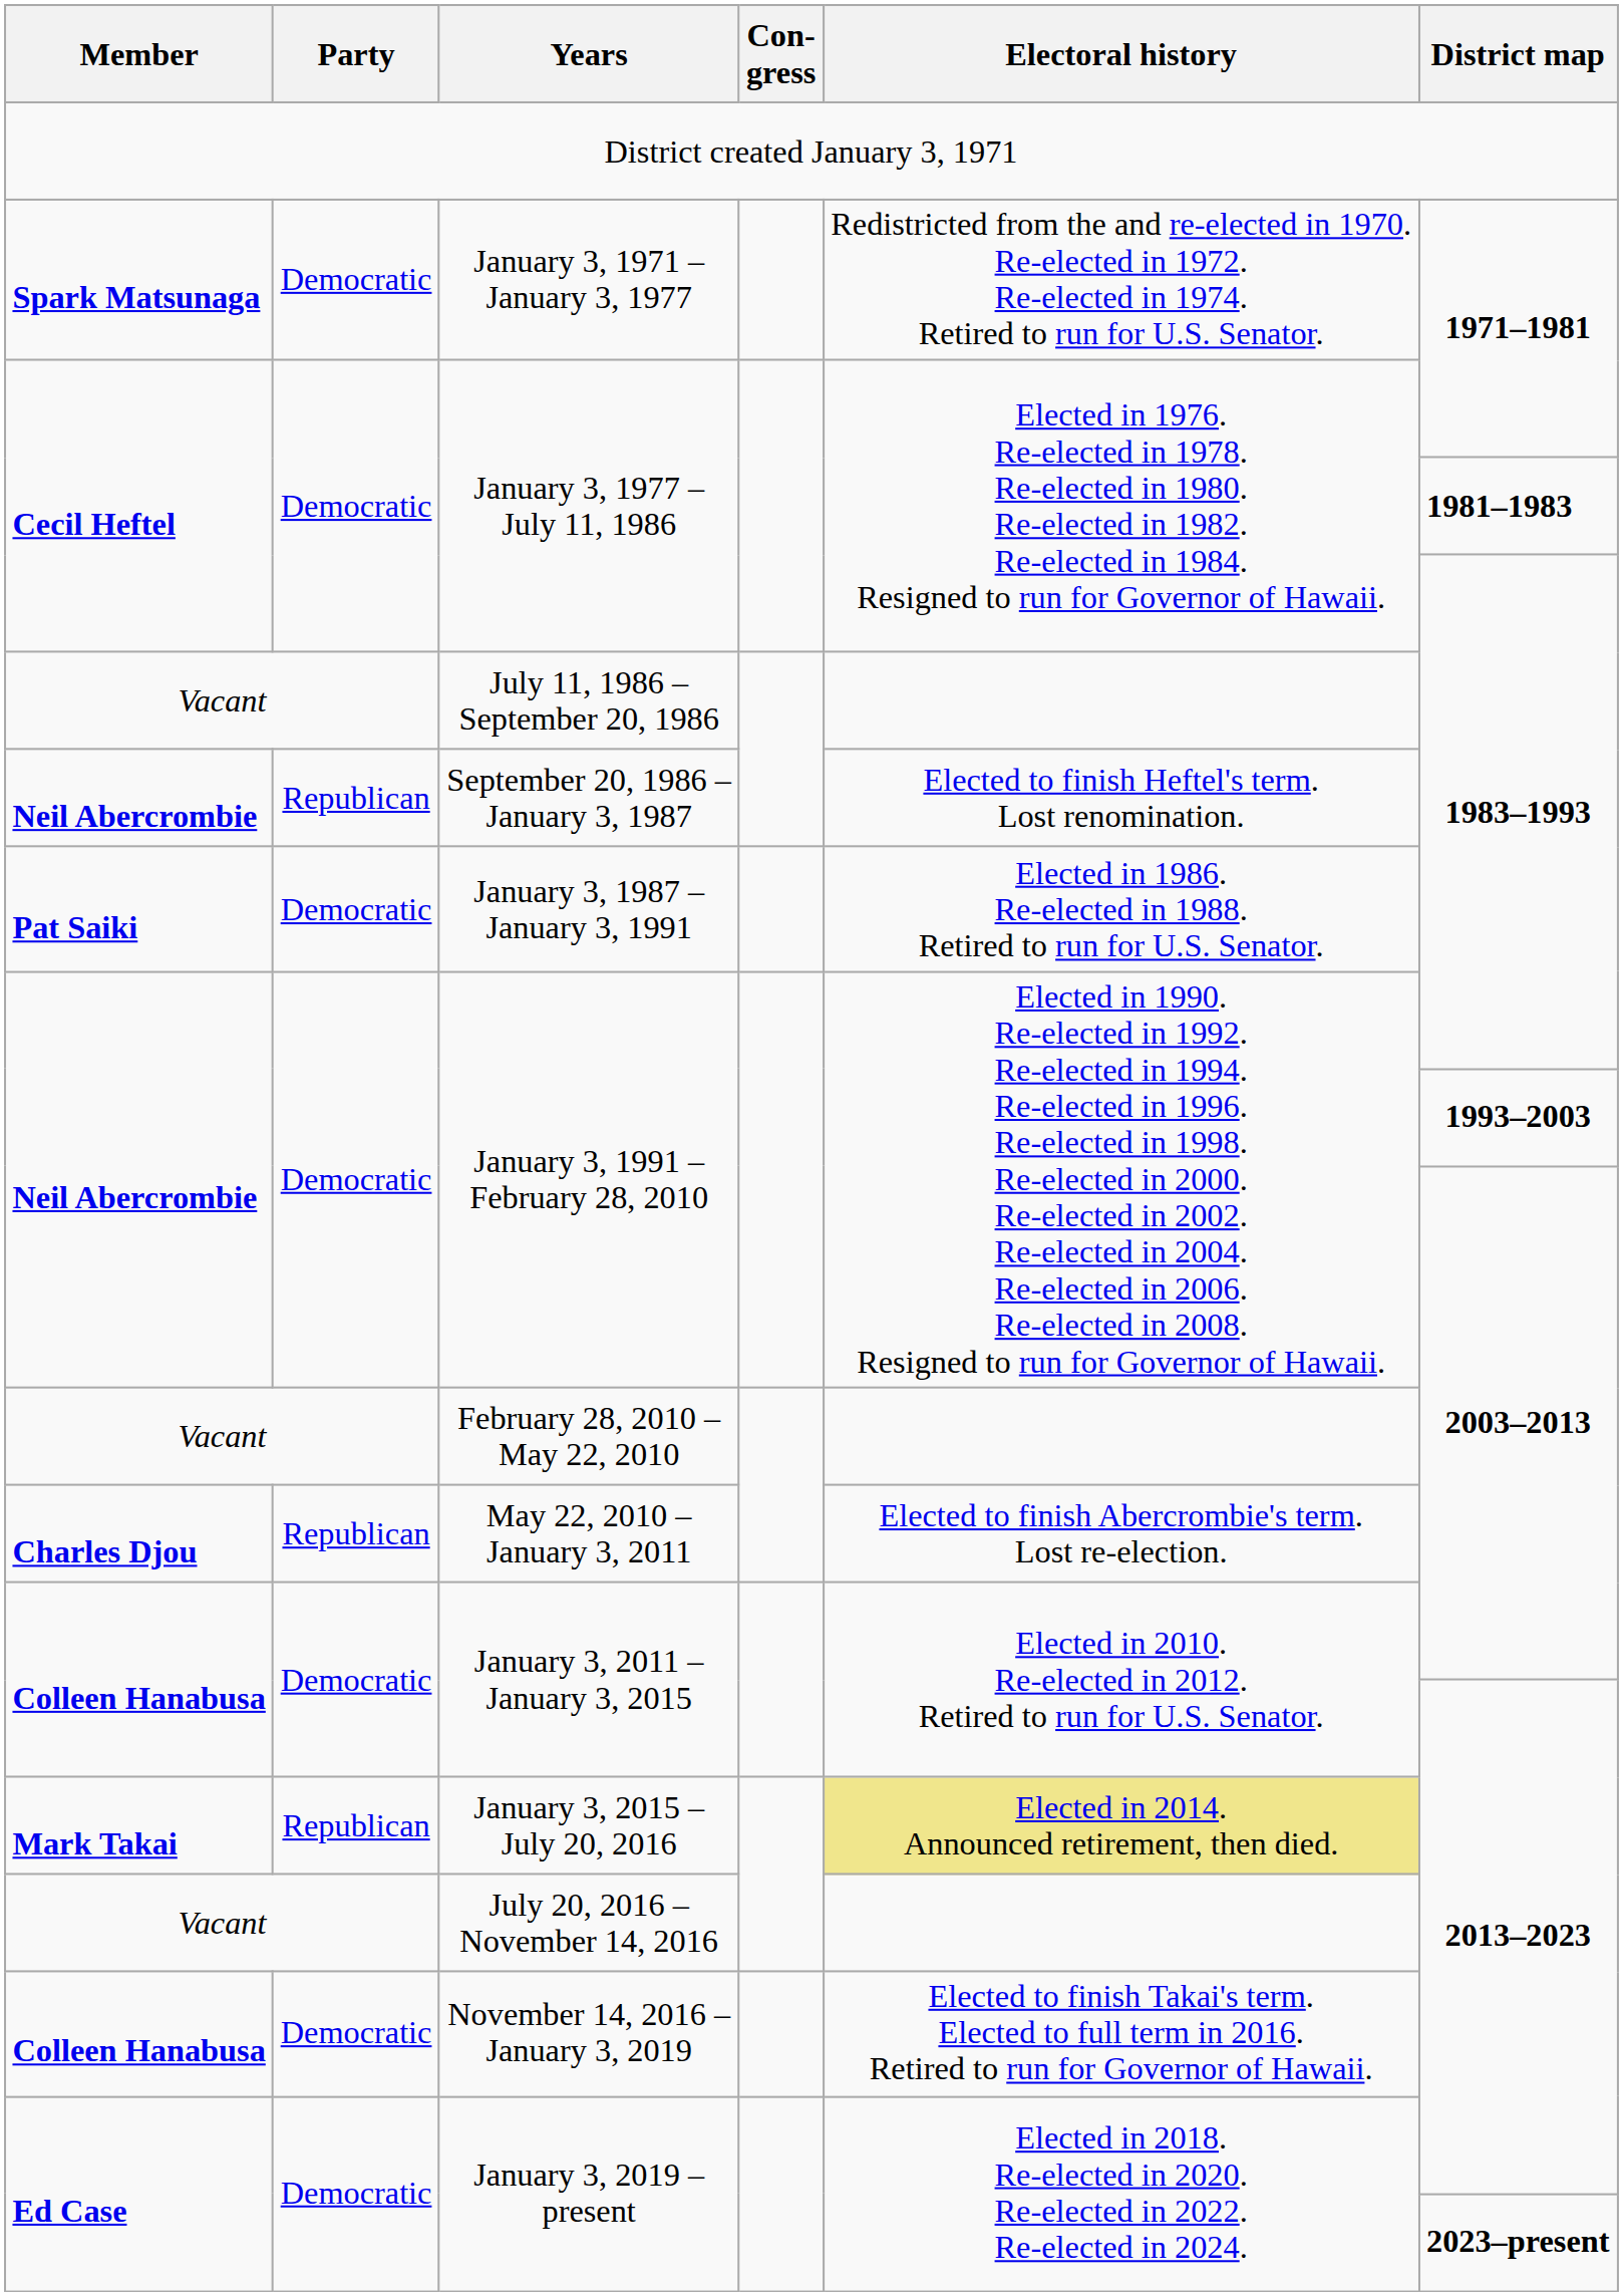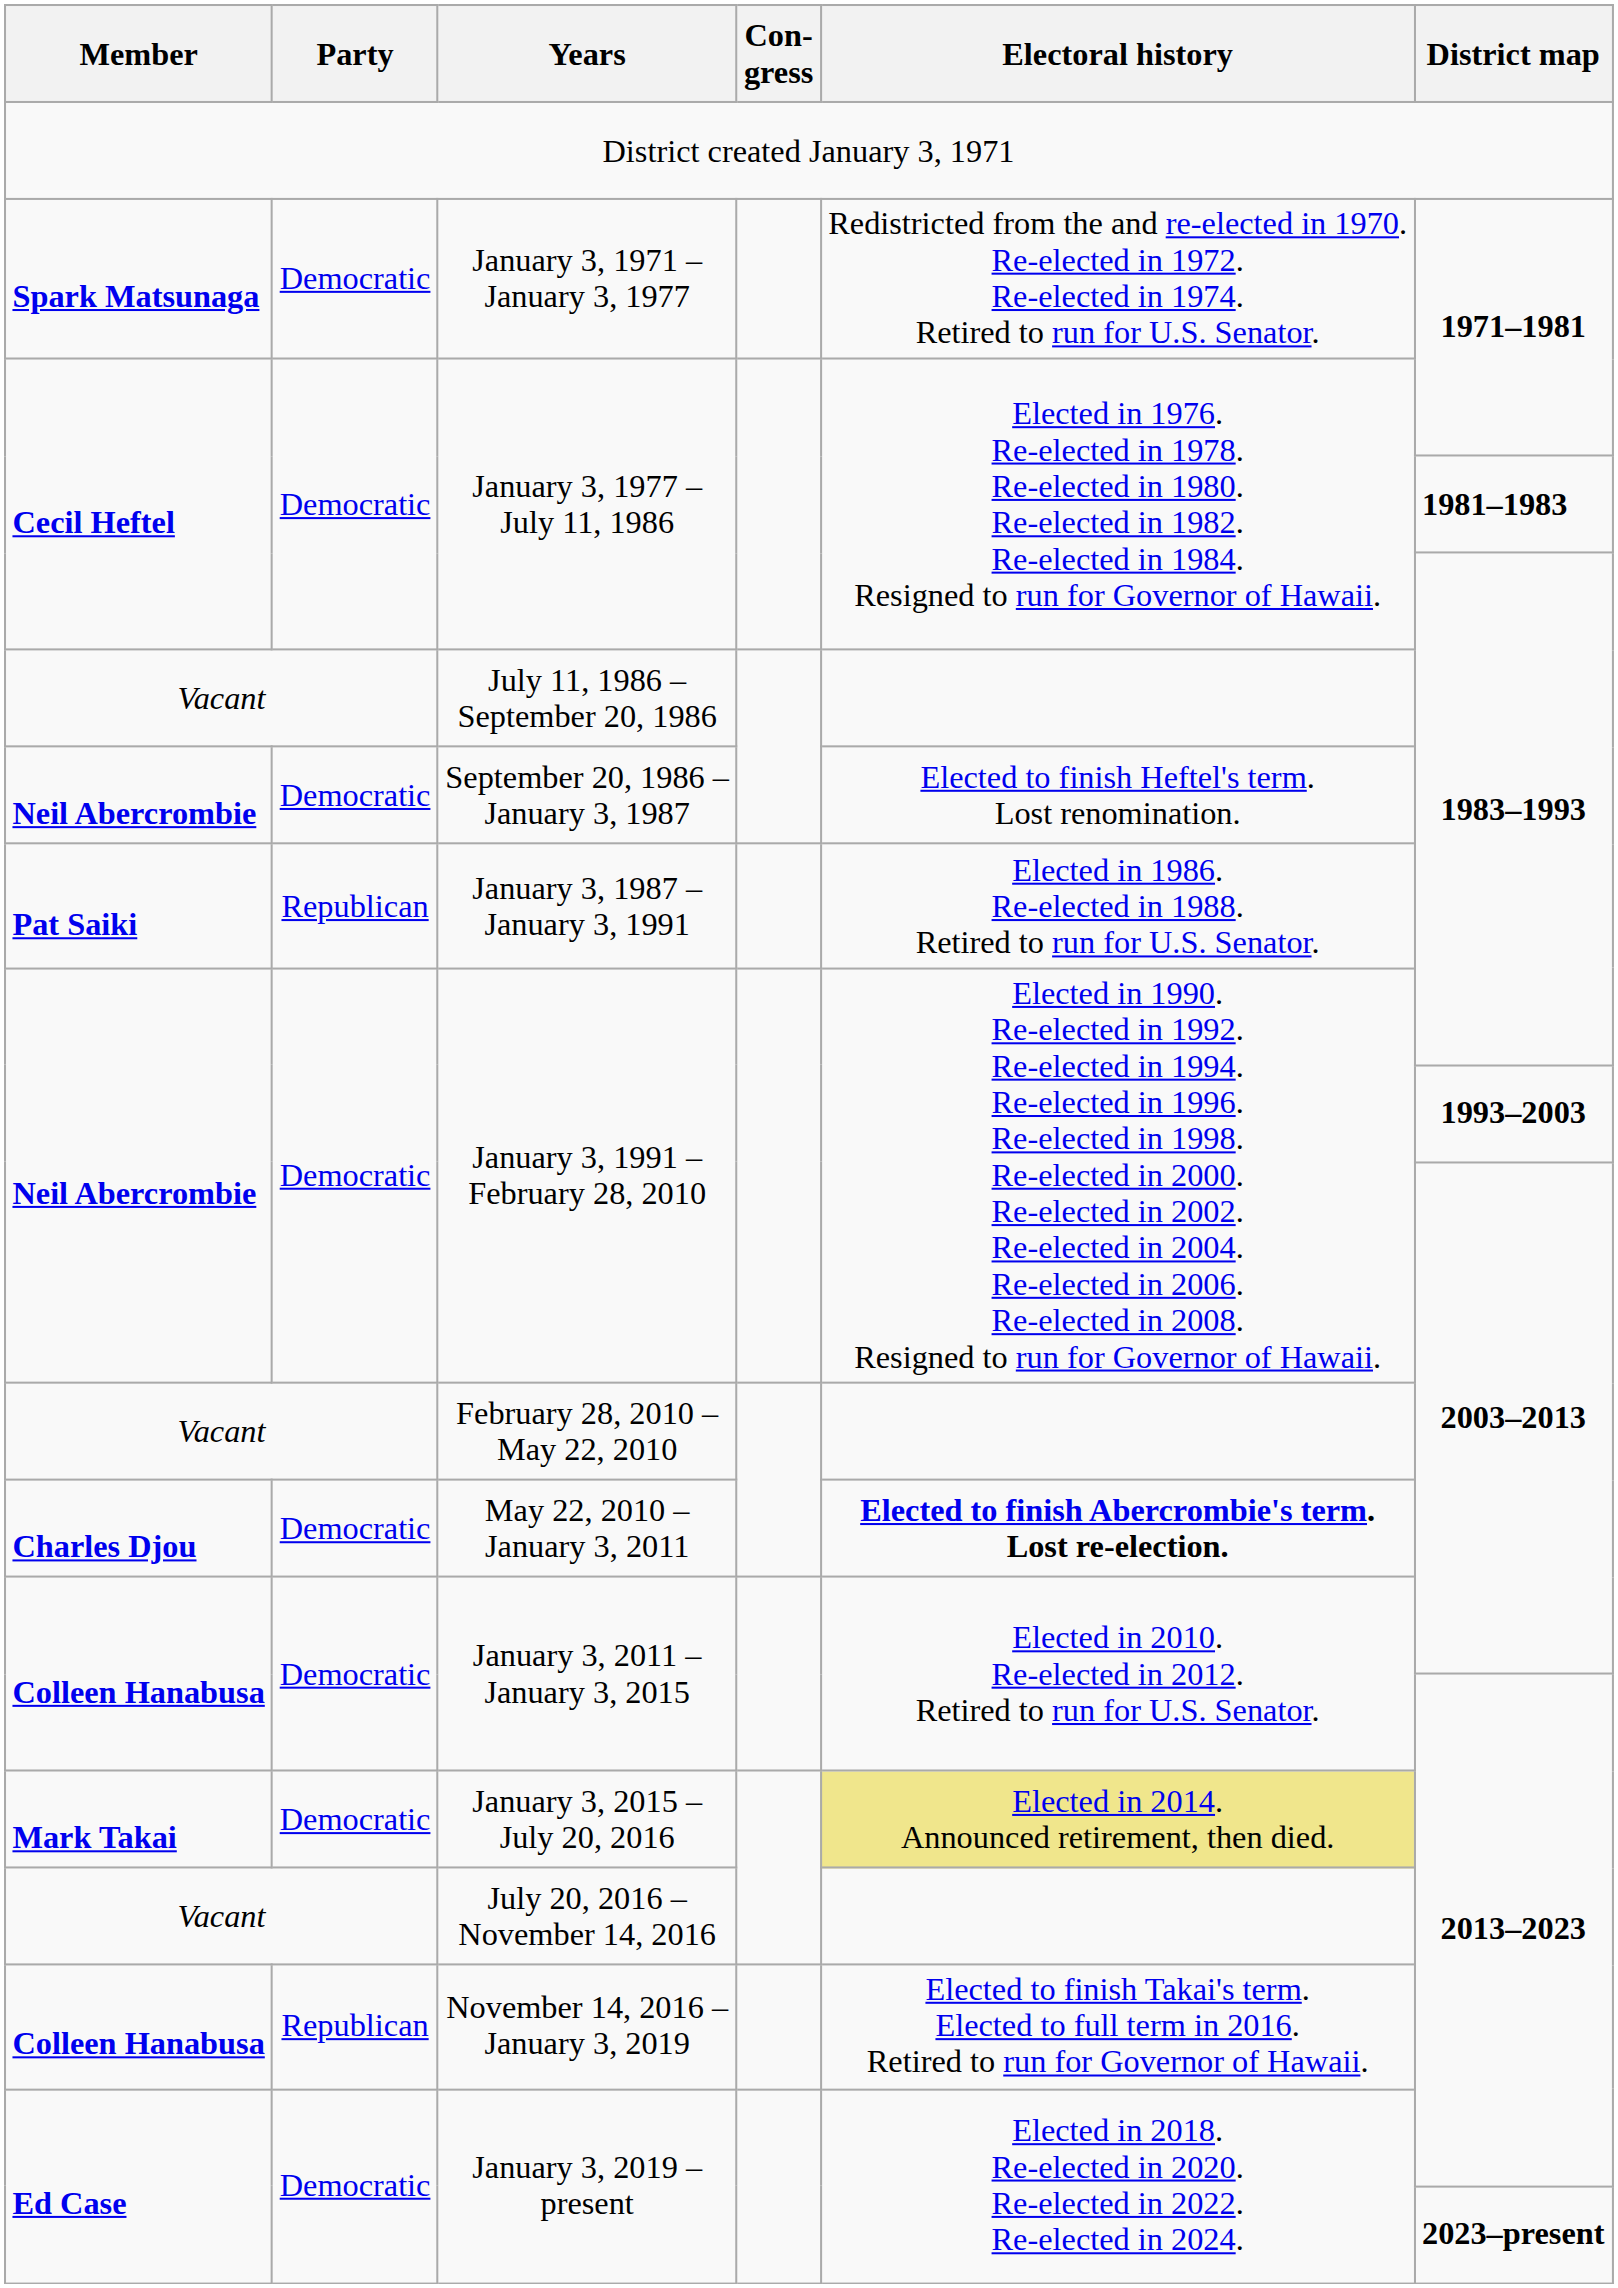 <table class=wikitable style="text-align: center">
 <tr style="height:3em">
 <th>Member</th>
 <th>Party</th>
 <th>Years</th>
 <th>Con-<br>gress</th>
 <th>Electoral history</th>
 <th>District map</th>
 </tr>
 <tr style="height:3em">
 <td colspan=6>District created January 3, 1971</td>
 </tr>
 <tr style="height:3em">
 <td align=left><br><strong><a href='#'>Spark Matsunaga</a></strong><br></td>
 <td><a href='#'>Democratic</a></td>
 <td nowrap>January 3, 1971 –<br>January 3, 1977</td>
 <td></td>
 <td>Redistricted from the  and <a href='#'>re-elected in 1970</a>.<br><a href='#'>Re-elected in 1972</a>.<br><a href='#'>Re-elected in 1974</a>.<br>Retired to <a href='#'>run for U.S. Senator</a>.</td>
 <td rowspan=2><strong>1971–1981</strong><br></td>
 </tr>
 <tr style="height:3em">
 <td rowspan=3 align=left><br><strong><a href='#'>Cecil Heftel</a></strong><br></td>
 <td rowspan=3 ><a href='#'>Democratic</a></td>
 <td rowspan=3 nowrap>January 3, 1977 –<br>July 11, 1986</td>
 <td rowspan=3></td>
 <td rowspan=3><a href='#'>Elected in 1976</a>.<br><a href='#'>Re-elected in 1978</a>.<br><a href='#'>Re-elected in 1980</a>.<br><a href='#'>Re-elected in 1982</a>.<br><a href='#'>Re-elected in 1984</a>.<br>Resigned to <a href='#'>run for Governor of Hawaii</a>.</td>
 </tr>
 <tr style="height:3em">
 <td align=left><strong>1981–1983</strong><br></td>
 </tr>
 <tr style="height:3em">
 <td rowspan=5><strong>1983–1993</strong><br></td>
 </tr>
 <tr style="height:3em">
 <td colspan=2><em>Vacant</em></td>
 <td nowrap>July 11, 1986 –<br>September 20, 1986</td>
 <td rowspan=2></td>
 </tr>
 <tr style="height:3em">
 <td align=left><br><strong><a href='#'>Neil Abercrombie</a></strong><br></td>
-<td><a href='#'>Republican</a></td>
+<td><a href='#'>Democratic</a></td>
 <td nowrap>September 20, 1986 –<br>January 3, 1987</td>
 <td><a href='#'>Elected to finish Heftel's term</a>.<br>Lost renomination.</td>
 </tr>
 <tr style="height:3em">
 <td align=left><br><strong><a href='#'>Pat Saiki</a></strong><br></td>
-<td><a href='#'>Democratic</a></td>
+<td><a href='#'>Republican</a></td>
 <td nowrap>January 3, 1987 –<br>January 3, 1991</td>
 <td></td>
 <td><a href='#'>Elected in 1986</a>.<br><a href='#'>Re-elected in 1988</a>.<br>Retired to <a href='#'>run for U.S. Senator</a>.</td>
 </tr>
 <tr style="height:3em">
 <td rowspan=3 align=left><br><strong><a href='#'>Neil Abercrombie</a></strong><br></td>
 <td rowspan=3 ><a href='#'>Democratic</a></td>
 <td rowspan=3 nowrap>January 3, 1991 –<br>February 28, 2010</td>
 <td rowspan=3></td>
 <td rowspan=3><a href='#'>Elected in 1990</a>.<br><a href='#'>Re-elected in 1992</a>.<br><a href='#'>Re-elected in 1994</a>.<br><a href='#'>Re-elected in 1996</a>.<br><a href='#'>Re-elected in 1998</a>.<br><a href='#'>Re-elected in 2000</a>.<br><a href='#'>Re-elected in 2002</a>.<br><a href='#'>Re-elected in 2004</a>.<br><a href='#'>Re-elected in 2006</a>.<br><a href='#'>Re-elected in 2008</a>.<br>Resigned to <a href='#'>run for Governor of Hawaii</a>.</td>
 </tr>
 <tr style="height:3em">
 <td><strong>1993–2003</strong><br></td>
 </tr>
 <tr style="height:3em">
 <td rowspan=4><strong>2003–2013</strong><br></td>
 </tr>
 <tr style="height:3em">
 <td colspan=2><em>Vacant</em></td>
 <td nowrap>February 28, 2010 –<br>May 22, 2010</td>
 <td rowspan=2></td>
 </tr>
 <tr style="height:3em">
 <td align=left><br><strong><a href='#'>Charles Djou</a></strong><br></td>
-<td><a href='#'>Republican</a></td>
+<td><a href='#'>Democratic</a></td>
 <td nowrap>May 22, 2010 –<br>January 3, 2011</td>
-<td><a href='#'>Elected to finish Abercrombie's term</a>.<br>Lost re-election.</td>
+<td><strong><a href='#'>Elected to finish Abercrombie's term</a>.<br>Lost re-election.</strong></td>
 </tr>
 <tr style="height:3em">
 <td rowspan=2 align=left><br><strong><a href='#'>Colleen Hanabusa</a></strong><br></td>
 <td rowspan=2 ><a href='#'>Democratic</a></td>
 <td rowspan=2 nowrap>January 3, 2011 –<br>January 3, 2015</td>
 <td rowspan=2></td>
 <td rowspan=2><a href='#'>Elected in 2010</a>.<br><a href='#'>Re-elected in 2012</a>.<br>Retired to <a href='#'>run for U.S. Senator</a>.</td>
 </tr>
 <tr style="height:3em">
 <td rowspan=5><strong>2013–2023</strong><br></td>
 </tr>
 <tr style="height:3em">
 <td align=left><br><strong><a href='#'>Mark Takai</a></strong><br></td>
-<td><a href='#'>Republican</a></td>
+<td><a href='#'>Democratic</a></td>
 <td nowrap>January 3, 2015 –<br>July 20, 2016</td>
 <td rowspan=2></td>
 <td style="background: khaki;"><a href='#'>Elected in 2014</a>.<br>Announced retirement, then died.</td>
 </tr>
 <tr style="height:3em">
 <td colspan=2><em>Vacant</em></td>
 <td nowrap>July 20, 2016 –<br>November 14, 2016</td>
 </tr>
 <tr style="height:3em">
 <td align=left><br><strong><a href='#'>Colleen Hanabusa</a></strong><br></td>
-<td><a href='#'>Democratic</a></td>
+<td><a href='#'>Republican</a></td>
 <td nowrap>November 14, 2016 –<br>January 3, 2019</td>
 <td></td>
 <td><a href='#'>Elected to finish Takai's term</a>.<br><a href='#'>Elected to full term in 2016</a>.<br>Retired to <a href='#'>run for Governor of Hawaii</a>.</td>
 </tr>
 <tr style="height:3em">
 <td rowspan=2 align=left><br><strong><a href='#'>Ed Case</a></strong><br></td>
 <td rowspan=2 ><a href='#'>Democratic</a></td>
 <td rowspan=2 nowrap>January 3, 2019 –<br>present</td>
 <td rowspan=2></td>
 <td rowspan=2><a href='#'>Elected in 2018</a>.<br><a href='#'>Re-elected in 2020</a>.<br><a href='#'>Re-elected in 2022</a>.<br><a href='#'>Re-elected in 2024</a>.</td>
 </tr>
 <tr style="height:3em">
 <td><strong>2023–present</strong><br></td>
 </tr>
 </table>
